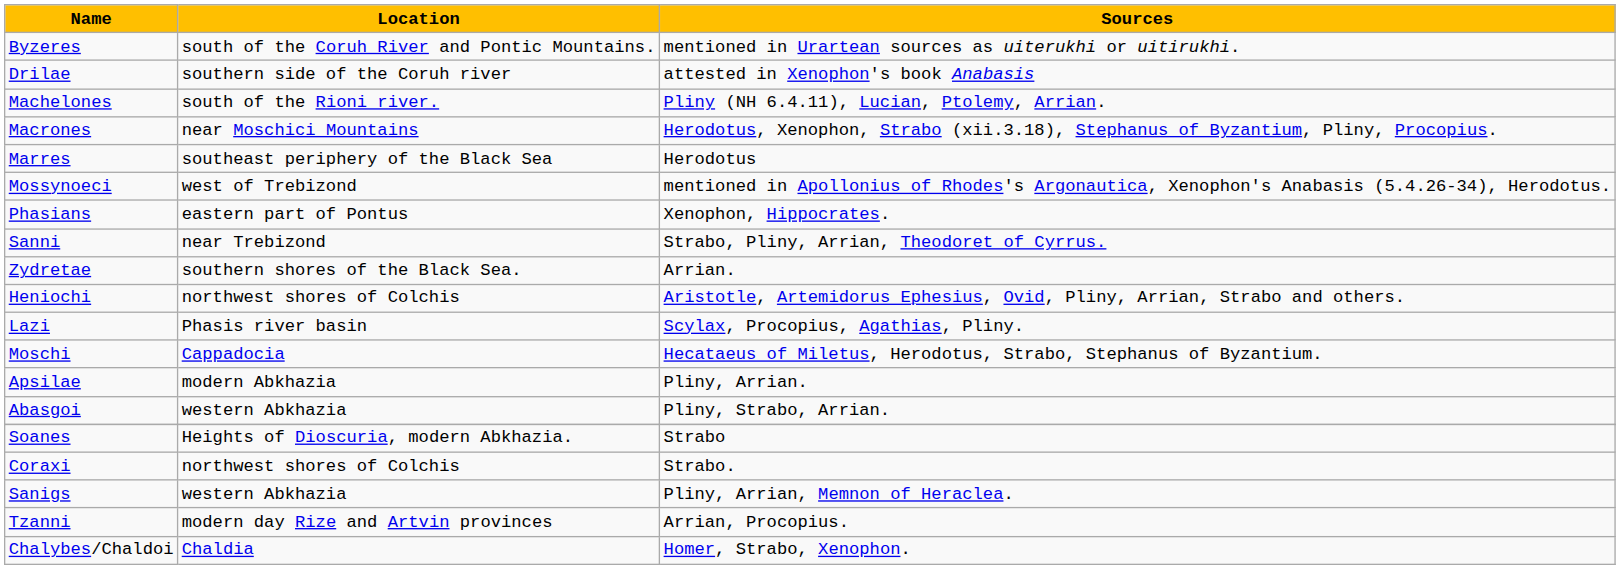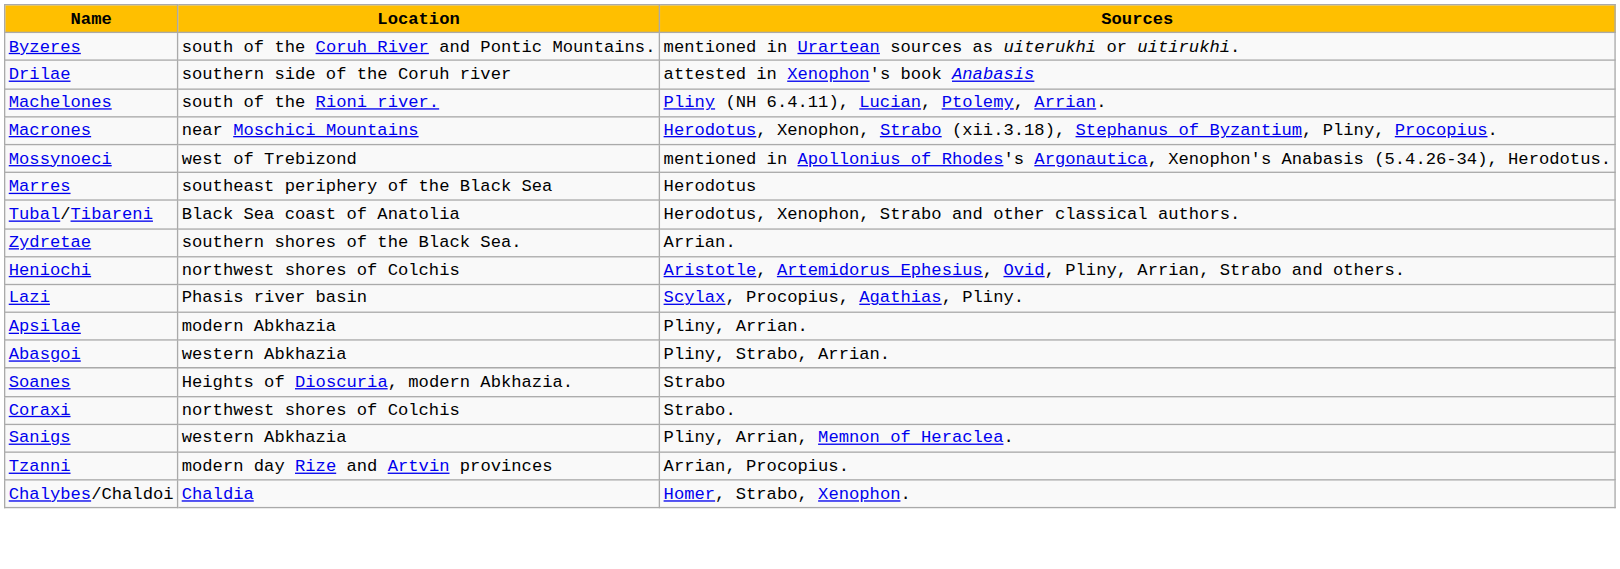 <table class="wikitable sortable">
 <tr>
 <th style="background:#FFBF00"><strong>Name</strong></th>
 <th style="background:#FFBF00"><strong>Location</strong></th>
 <th style="background:#FFBF00"><strong>Sources</strong></th>
 </tr>
 <tr>
 <td><a href='#'>Byzeres</a></td>
 <td>south of the <a href='#'>Coruh River</a> and Pontic Mountains.</td>
 <td>mentioned in <a href='#'>Urartean</a> sources as <em>uiterukhi</em> or <em>uitirukhi</em>.</td>
 </tr>
 <tr>
 <td><a href='#'>Drilae</a></td>
 <td>southern side of the Coruh river</td>
 <td>attested in <a href='#'>Xenophon</a>'s book <em><a href='#'>Anabasis</a></em></td>
 </tr>
 <tr>
 <td><a href='#'>Machelones</a></td>
 <td>south of the <a href='#'>Rioni river.</a></td>
 <td><a href='#'>Pliny</a> (NH 6.4.11), <a href='#'>Lucian</a>, <a href='#'>Ptolemy</a>, <a href='#'>Arrian</a>.</td>
 </tr>
 <tr>
 <td><a href='#'>Macrones</a></td>
 <td>near <a href='#'>Moschici Mountains</a></td>
 <td><a href='#'>Herodotus</a>, Xenophon, <a href='#'>Strabo</a> (xii.3.18), <a href='#'>Stephanus of Byzantium</a>, Pliny, <a href='#'>Procopius</a>.</td>
 </tr>
 <tr>
+<td><a href='#'>Mossynoeci</a></td>
+<td>west of Trebizond</td>
+<td>mentioned in <a href='#'>Apollonius of Rhodes</a>'s <a href='#'>Argonautica</a>, Xenophon's Anabasis (5.4.26-34), Herodotus.</td>
+</tr>
+<tr>
 <td><a href='#'>Marres</a></td>
 <td>southeast periphery of the Black Sea</td>
 <td>Herodotus</td>
 </tr>
 <tr>
-<td><a href='#'>Mossynoeci</a></td>
-<td>west of Trebizond</td>
-<td>mentioned in <a href='#'>Apollonius of Rhodes</a>'s <a href='#'>Argonautica</a>, Xenophon's Anabasis (5.4.26-34), Herodotus.</td>
-</tr>
-<tr>
-<td><a href='#'>Phasians</a></td>
-<td>eastern part of Pontus</td>
-<td>Xenophon, <a href='#'>Hippocrates</a>.</td>
-</tr>
-<tr>
-<td><a href='#'>Sanni</a></td>
-<td>near Trebizond</td>
-<td>Strabo, Pliny, Arrian, <a href='#'>Theodoret of Cyrrus.</a></td>
+<td><a href='#'>Tubal</a>/<a href='#'>Tibareni</a></td>
+<td>Black Sea coast of Anatolia</td>
+<td>Herodotus, Xenophon, Strabo and other classical authors.</td>
 </tr>
 <tr>
 <td><a href='#'>Zydretae</a></td>
 <td>southern shores of the Black Sea.</td>
 <td>Arrian.</td>
 </tr>
 <tr>
 <td><a href='#'>Heniochi</a></td>
 <td>northwest shores of Colchis</td>
 <td><a href='#'>Aristotle</a>, <a href='#'>Artemidorus Ephesius</a>, <a href='#'>Ovid</a>, Pliny, Arrian, Strabo and others.</td>
 </tr>
 <tr>
 <td><a href='#'>Lazi</a></td>
 <td>Phasis river basin</td>
 <td><a href='#'>Scylax</a>, Procopius, <a href='#'>Agathias</a>, Pliny.</td>
-</tr>
-<tr>
-<td><a href='#'>Moschi</a></td>
-<td><a href='#'>Cappadocia</a></td>
-<td><a href='#'>Hecataeus of Miletus</a>, Herodotus, Strabo, Stephanus of Byzantium.</td>
 </tr>
 <tr>
 <td><a href='#'>Apsilae</a></td>
 <td>modern Abkhazia</td>
 <td>Pliny, Arrian.</td>
 </tr>
 <tr>
 <td><a href='#'>Abasgoi</a></td>
 <td>western Abkhazia</td>
 <td>Pliny, Strabo, Arrian.</td>
 </tr>
 <tr>
 </tr>
 <tr>
 <td><a href='#'>Soanes</a></td>
 <td>Heights of <a href='#'>Dioscuria</a>, modern Abkhazia.</td>
 <td>Strabo</td>
 </tr>
 <tr>
 <td><a href='#'>Coraxi</a></td>
 <td>northwest shores of Colchis</td>
 <td>Strabo.</td>
 </tr>
 <tr>
 <td><a href='#'>Sanigs</a></td>
 <td>western Abkhazia</td>
 <td>Pliny, Arrian, <a href='#'>Memnon of Heraclea</a>.</td>
 </tr>
 <tr>
 <td><a href='#'>Tzanni</a></td>
 <td>modern day <a href='#'>Rize</a> and <a href='#'>Artvin</a> provinces</td>
 <td>Arrian, Procopius.</td>
 </tr>
 <tr>
 <td><a href='#'>Chalybes</a>/Chaldoi</td>
 <td><a href='#'>Chaldia</a></td>
 <td><a href='#'>Homer</a>, Strabo, <a href='#'>Xenophon</a>.</td>
 </tr>
 </table>
